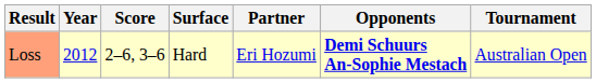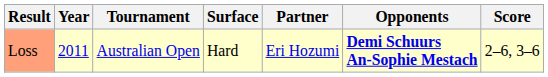 <table class="sortable wikitable">
 <tr>
 <th>Result</th>
 <th>Year</th>
-<th class="unsortable">Score</th>
+<th>Tournament</th>
 <th>Surface</th>
 <th>Partner</th>
 <th>Opponents</th>
-<th>Tournament</th>
+<th class="unsortable">Score</th>
 </tr>
 <tr style="background:#ffc;">
 <td style="background:#ffa07a;">Loss</td>
-<td><a href='#'>2012</a></td>
-<td>2–6, 3–6</td>
+<td><a href='#'>2011</a></td>
+<td><a href='#'>Australian Open</a></td>
 <td>Hard</td>
 <td> <a href='#'>Eri Hozumi</a></td>
 <td><strong> <a href='#'>Demi Schuurs</a> <br>  <a href='#'>An-Sophie Mestach</a></strong></td>
-<td><a href='#'>Australian Open</a></td>
+<td>2–6, 3–6</td>
 </tr>
 </table>
